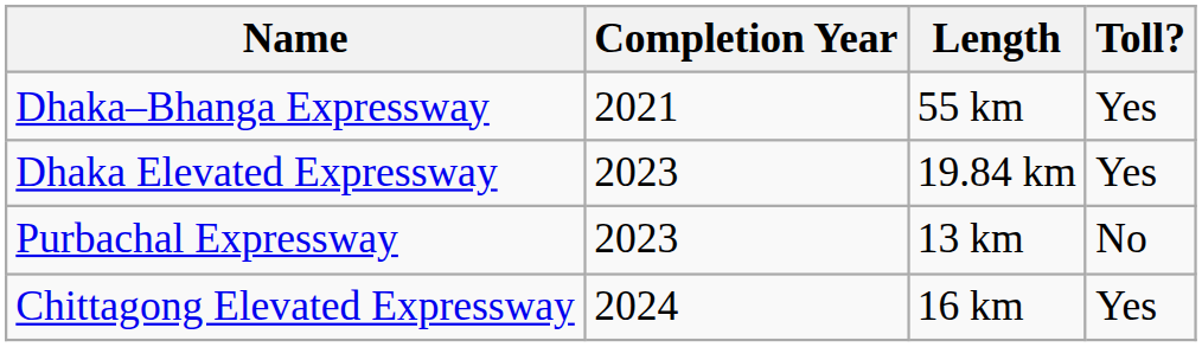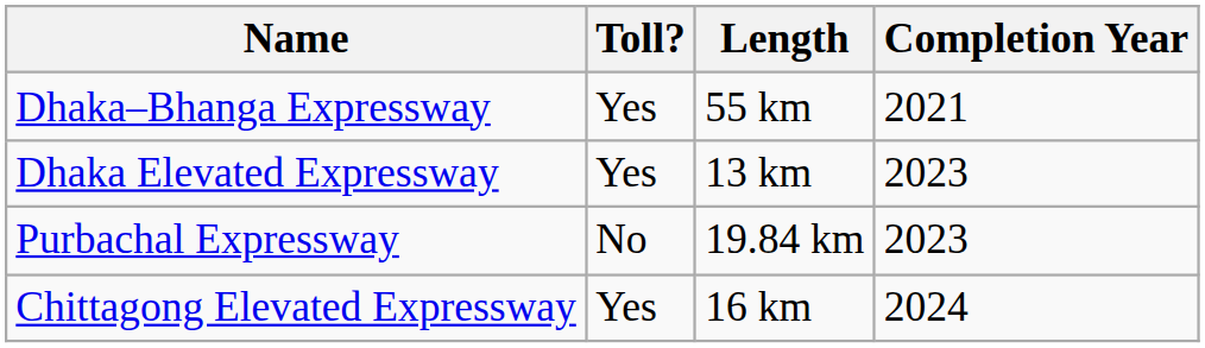 <table class="wikitable sortable static-row-numbers static-row-header-text">
 <tr>
 <th>Name</th>
+<th>Toll?</th>
+<th>Length</th>
 <th>Completion Year</th>
-<th>Length</th>
-<th>Toll?</th>
 </tr>
 <tr>
 <td><a href='#'>Dhaka–Bhanga Expressway</a></td>
+<td>Yes</td>
+<td>55 km</td>
 <td>2021</td>
-<td>55 km</td>
-<td>Yes</td>
 </tr>
 <tr>
 <td><a href='#'>Dhaka Elevated Expressway</a></td>
+<td>Yes</td>
+<td>13 km</td>
 <td>2023</td>
-<td>19.84 km</td>
-<td>Yes</td>
 </tr>
 <tr>
 <td><a href='#'>Purbachal Expressway</a></td>
+<td>No</td>
+<td>19.84 km</td>
 <td>2023</td>
-<td>13 km</td>
-<td>No</td>
 </tr>
 <tr>
 <td><a href='#'>Chittagong Elevated Expressway</a></td>
+<td>Yes</td>
+<td>16 km</td>
 <td>2024</td>
-<td>16 km</td>
-<td>Yes</td>
 </tr>
 </table>
